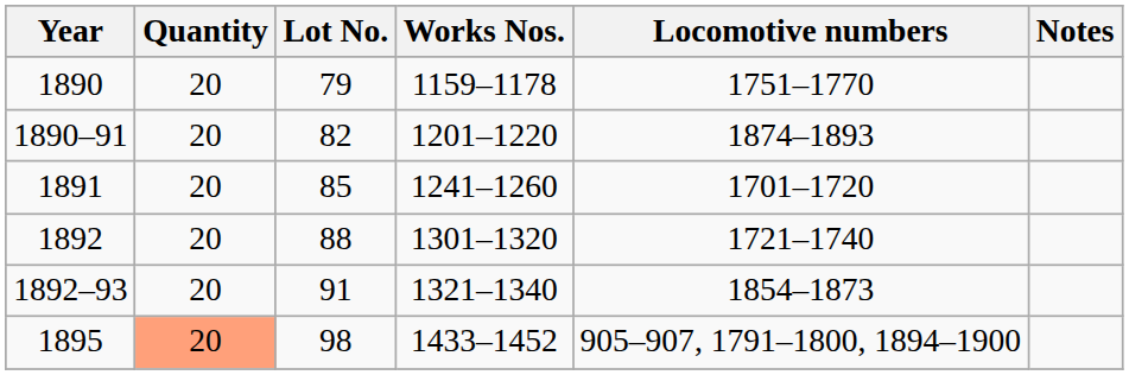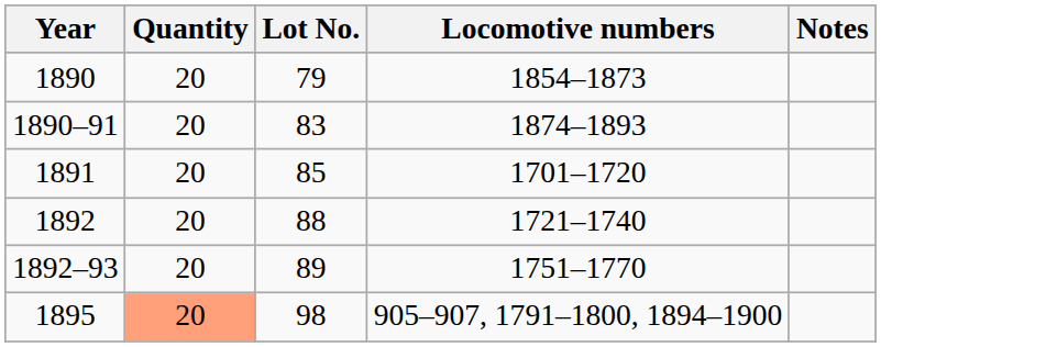 <table class="wikitable" style="text-align:center;">
 <tr>
 <th>Year</th>
 <th>Quantity</th>
 <th>Lot No.</th>
-<th>Works Nos.</th>
 <th>Locomotive numbers</th>
 <th>Notes</th>
 </tr>
 <tr>
 <td>1890</td>
 <td>20</td>
 <td>79</td>
-<td>1159–1178</td>
-<td>1751–1770</td>
+<td>1854–1873</td>
 <td align=left></td>
 </tr>
 <tr>
 <td>1890–91</td>
 <td>20</td>
-<td>82</td>
-<td>1201–1220</td>
+<td>83</td>
 <td>1874–1893</td>
 <td align=left></td>
 </tr>
 <tr>
 <td>1891</td>
 <td>20</td>
 <td>85</td>
-<td>1241–1260</td>
 <td>1701–1720</td>
 <td align=left></td>
 </tr>
 <tr>
 <td>1892</td>
 <td>20</td>
 <td>88</td>
-<td>1301–1320</td>
 <td>1721–1740</td>
 <td align=left></td>
 </tr>
 <tr>
 <td>1892–93</td>
 <td>20</td>
-<td>91</td>
-<td>1321–1340</td>
-<td>1854–1873</td>
+<td>89</td>
+<td>1751–1770</td>
 <td align=left></td>
 </tr>
 <tr>
 <td>1895</td>
 <td style="background: lightsalmon;">20</td>
 <td>98</td>
-<td>1433–1452</td>
 <td>905–907, 1791–1800, 1894–1900</td>
 <td align=left></td>
 </tr>
 </table>
